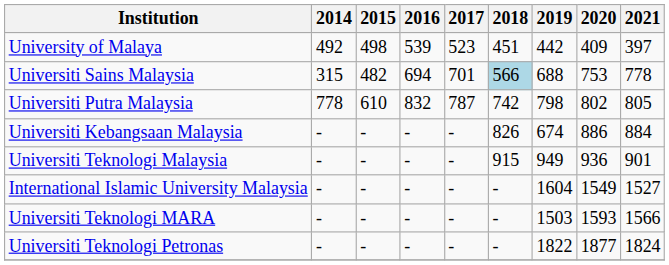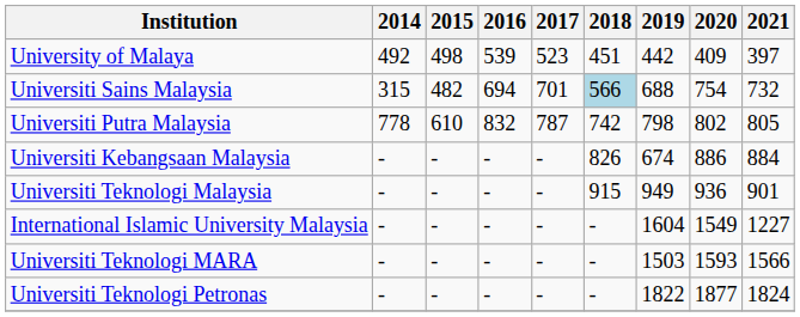 <table class="sortable wikitable" border="1">
 <tr>
 <th>Institution</th>
 <th>2014</th>
 <th>2015</th>
 <th>2016</th>
 <th>2017</th>
 <th>2018</th>
 <th>2019</th>
 <th>2020</th>
 <th>2021</th>
 </tr>
 <tr>
 <td><a href='#'>University of Malaya</a></td>
 <td>492</td>
 <td>498</td>
 <td>539</td>
 <td>523</td>
 <td>451</td>
 <td>442</td>
 <td>409</td>
 <td>397</td>
 </tr>
 <tr>
 <td><a href='#'>Universiti Sains Malaysia</a></td>
 <td>315</td>
 <td>482</td>
 <td>694</td>
 <td>701</td>
 <td style="background: lightblue;">566</td>
 <td>688</td>
-<td>753</td>
-<td>778</td>
+<td>754</td>
+<td>732</td>
 </tr>
 <tr>
 <td><a href='#'>Universiti Putra Malaysia</a></td>
 <td>778</td>
 <td>610</td>
 <td>832</td>
 <td>787</td>
 <td>742</td>
 <td>798</td>
 <td>802</td>
 <td>805</td>
 </tr>
 <tr>
 <td><a href='#'>Universiti Kebangsaan Malaysia</a></td>
 <td>-</td>
 <td>-</td>
 <td>-</td>
 <td>-</td>
 <td>826</td>
 <td>674</td>
 <td>886</td>
 <td>884</td>
 </tr>
 <tr>
 <td><a href='#'>Universiti Teknologi Malaysia</a></td>
 <td>-</td>
 <td>-</td>
 <td>-</td>
 <td>-</td>
 <td>915</td>
 <td>949</td>
 <td>936</td>
 <td>901</td>
 </tr>
 <tr>
 <td><a href='#'>International Islamic University Malaysia</a></td>
 <td>-</td>
 <td>-</td>
 <td>-</td>
 <td>-</td>
 <td>-</td>
 <td>1604</td>
 <td>1549</td>
-<td>1527</td>
+<td>1227</td>
 </tr>
 <tr>
 <td><a href='#'>Universiti Teknologi MARA</a></td>
 <td>-</td>
 <td>-</td>
 <td>-</td>
 <td>-</td>
 <td>-</td>
 <td>1503</td>
 <td>1593</td>
 <td>1566</td>
 </tr>
 <tr>
 <td><a href='#'>Universiti Teknologi Petronas</a></td>
 <td>-</td>
 <td>-</td>
 <td>-</td>
 <td>-</td>
 <td>-</td>
 <td>1822</td>
 <td>1877</td>
 <td>1824</td>
 </tr>
 <tr>
 </tr>
 </table>
